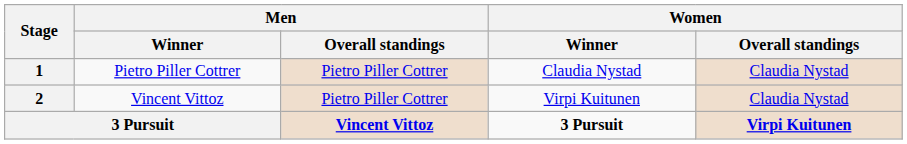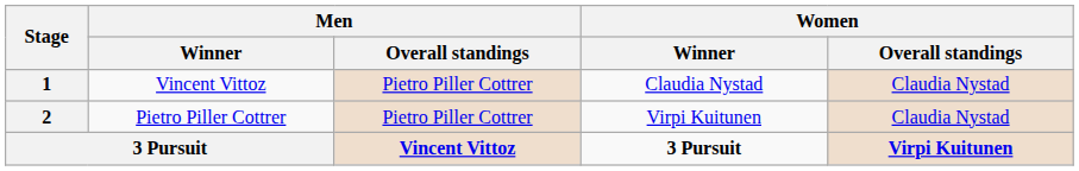 <table class="wikitable" style="text-align: center; font-size:smaller">
 <tr>
 <th scope="col" style="width:5%;" rowspan="2">Stage</th>
 <th scope="col" style="width:45%;" colspan="2">Men</th>
 <th scope="col" style="width:45%;" colspan="2">Women</th>
 </tr>
 <tr>
 <th scope="col" style="width:15%;">Winner</th>
 <th scope="col" style="width:15%;">Overall standings</th>
 <th scope="col" style="width:15%;">Winner</th>
 <th scope="col" style="width:15%;">Overall standings</th>
 </tr>
 <tr>
 <th scope="row">1</th>
-<td><a href='#'>Pietro Piller Cottrer</a></td>
+<td><a href='#'>Vincent Vittoz</a></td>
 <td style="background:#EFDECD"><a href='#'>Pietro Piller Cottrer</a></td>
 <td><a href='#'>Claudia Nystad</a></td>
 <td style="background:#EFDECD"><a href='#'>Claudia Nystad</a></td>
 </tr>
 <tr>
 <th scope="row">2</th>
-<td><a href='#'>Vincent Vittoz</a></td>
+<td><a href='#'>Pietro Piller Cottrer</a></td>
 <td style="background:#EFDECD"><a href='#'>Pietro Piller Cottrer</a></td>
 <td><a href='#'>Virpi Kuitunen</a></td>
 <td style="background:#EFDECD"><a href='#'>Claudia Nystad</a></td>
 </tr>
 <tr>
 <th colspan="2">3 Pursuit</th>
 <td style="background:#EFDECD"><strong><a href='#'>Vincent Vittoz</a></strong></td>
 <td><strong>3 Pursuit</strong></td>
 <td style="background:#EFDECD"><strong><a href='#'>Virpi Kuitunen</a></strong></td>
 </tr>
 </table>
